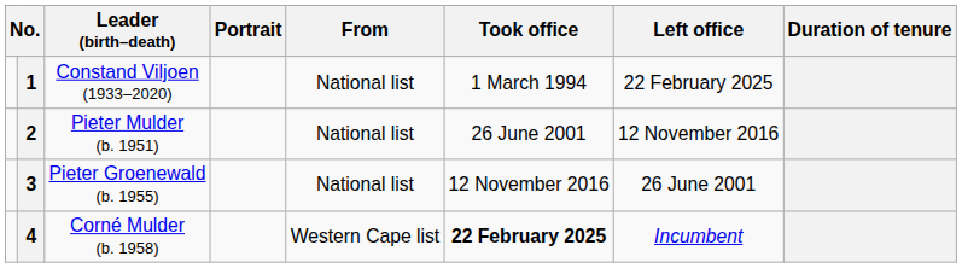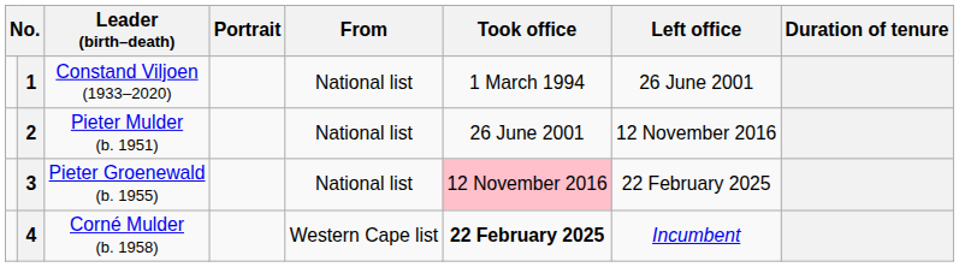 <table class="wikitable" style="text-align:center">
 <tr>
 <th colspan=2>No.</th>
 <th>Leader<br><small>(birth–death)</small></th>
 <th>Portrait</th>
 <th>From</th>
 <th>Took office</th>
 <th>Left office</th>
 <th>Duration of tenure</th>
 </tr>
 <tr>
 <td bgcolor=></td>
 <th>1</th>
 <td><a href='#'>Constand Viljoen</a><br><small>(1933–2020)</small></td>
 <td></td>
 <td>National list</td>
 <td>1 March 1994</td>
-<td>22 February 2025</td>
+<td>26 June 2001</td>
 <th style="font-size:90%; font-weight:normal"></th>
 </tr>
 <tr>
 <td bgcolor=></td>
 <th>2</th>
 <td><a href='#'>Pieter Mulder</a><br><small>(b. 1951)</small></td>
 <td></td>
 <td>National list</td>
 <td>26 June 2001</td>
 <td>12 November 2016</td>
 <th style="font-size:90%; font-weight:normal"></th>
 </tr>
 <tr>
 <td bgcolor=></td>
 <th>3</th>
 <td><a href='#'>Pieter Groenewald</a><br><small>(b. 1955)</small></td>
 <td></td>
 <td>National list</td>
-<td>12 November 2016</td>
-<td>26 June 2001</td>
+<td style="background: pink;">12 November 2016</td>
+<td>22 February 2025</td>
 <th style="font-size:90%; font-weight:normal"></th>
 </tr>
 <tr>
 <td bgcolor=></td>
 <th>4</th>
 <td><a href='#'>Corné Mulder</a><br><small>(b. 1958)</small></td>
 <td></td>
 <td>Western Cape list</td>
 <td><strong>22 February 2025</strong></td>
 <td><em><a href='#'>Incumbent</a></em></td>
 <th style="font-size:90%; font-weight:normal"></th>
 </tr>
 </table>
